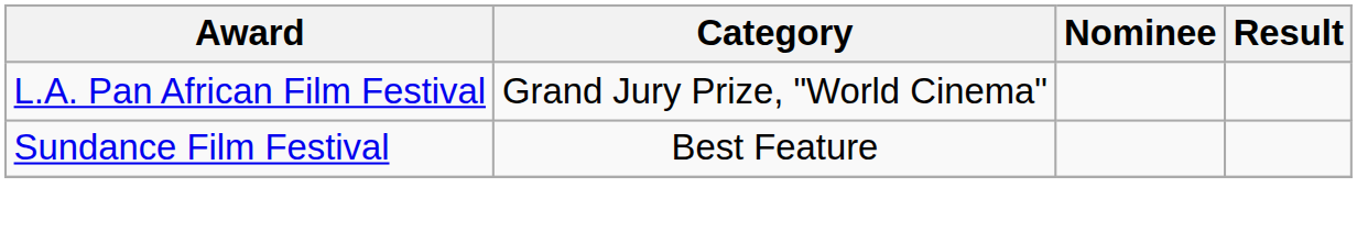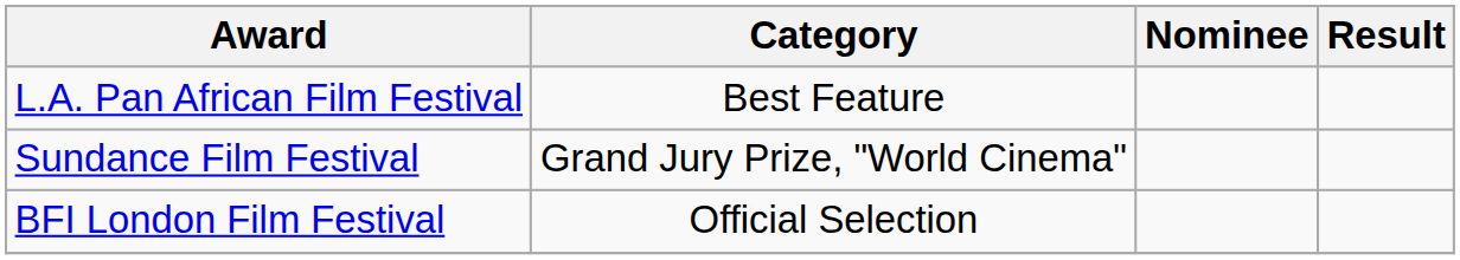 <table class="wikitable" border="1">
 <tr>
 <th>Award</th>
 <th>Category</th>
 <th>Nominee</th>
 <th>Result</th>
 </tr>
 <tr>
 <td><a href='#'>L.A. Pan African Film Festival</a></td>
+<td align="center">Best Feature</td>
+<td align="center"></td>
+<td></td>
+</tr>
+<tr>
+<td><a href='#'>Sundance Film Festival</a></td>
 <td align="center">Grand Jury Prize, "World Cinema"</td>
 <td align="center"></td>
 <td></td>
 </tr>
 <tr>
-<td><a href='#'>Sundance Film Festival</a></td>
-<td align="center">Best Feature</td>
+<td><a href='#'>BFI London Film Festival</a></td>
+<td align="center">Official Selection</td>
 <td align="center"></td>
 <td></td>
 </tr>
 <tr>
 </tr>
 </table>
